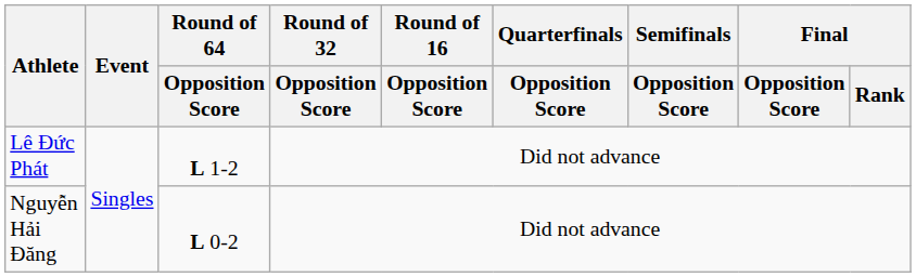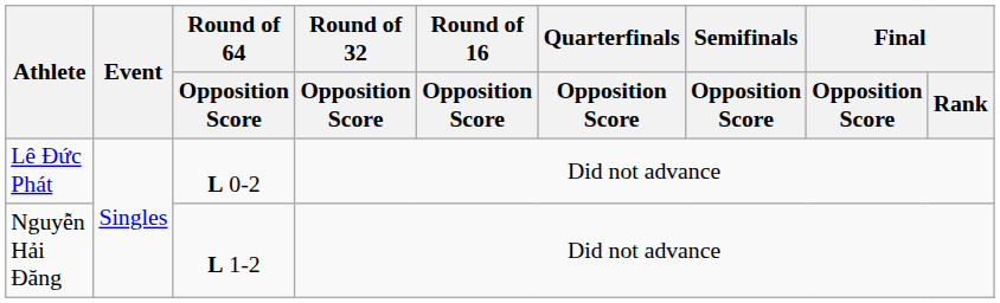 <table class=wikitable style="text-align:center; font-size:90%">
 <tr>
 <th rowspan="2">Athlete</th>
 <th rowspan="2">Event</th>
 <th>Round of 64</th>
 <th>Round of 32</th>
 <th>Round of 16</th>
 <th>Quarterfinals</th>
 <th>Semifinals</th>
 <th colspan="2">Final</th>
 </tr>
 <tr>
 <th>Opposition<br>Score</th>
 <th>Opposition<br>Score</th>
 <th>Opposition<br>Score</th>
 <th>Opposition<br>Score</th>
 <th>Opposition<br>Score</th>
 <th>Opposition<br>Score</th>
 <th>Rank</th>
 </tr>
 <tr>
 <td align="left"><a href='#'>Lê Đức Phát</a></td>
 <td rowspan="2"><a href='#'>Singles</a></td>
-<td><br><strong>L</strong> 1-2</td>
+<td><br><strong>L</strong> 0-2</td>
 <td colspan=6>Did not advance</td>
 </tr>
 <tr>
 <td align="left">Nguyễn Hải Đăng</td>
-<td><br><strong>L</strong> 0-2</td>
+<td><br><strong>L</strong> 1-2</td>
 <td colspan=6>Did not advance</td>
 </tr>
 </table>
